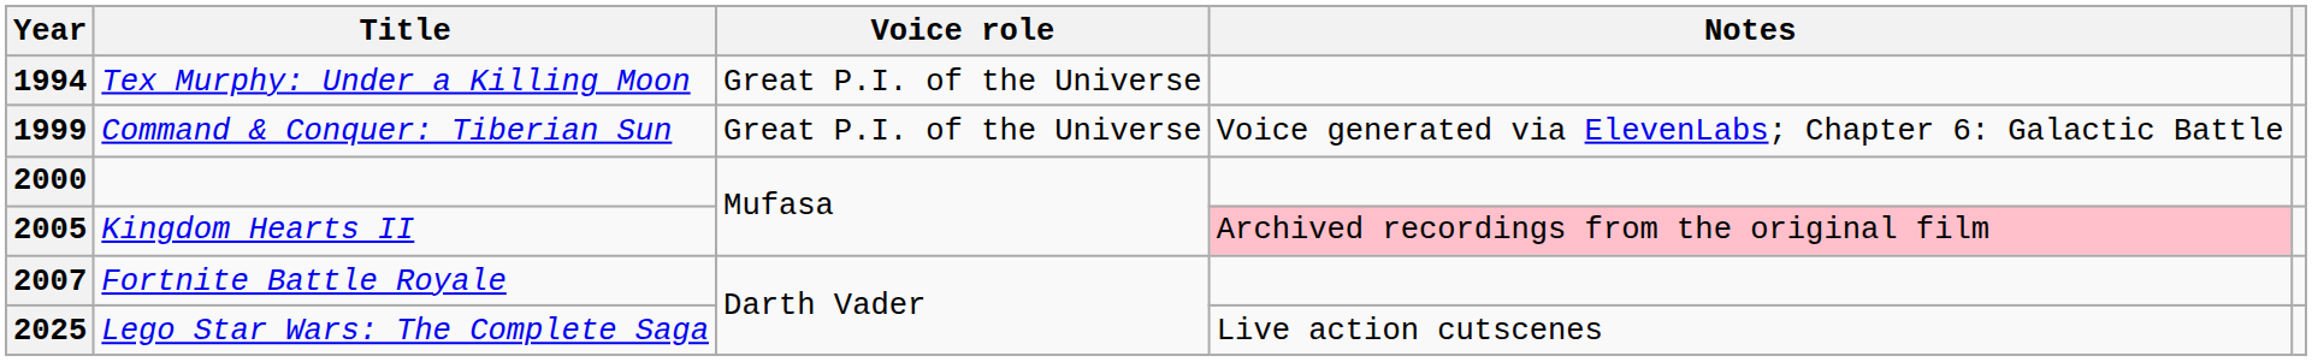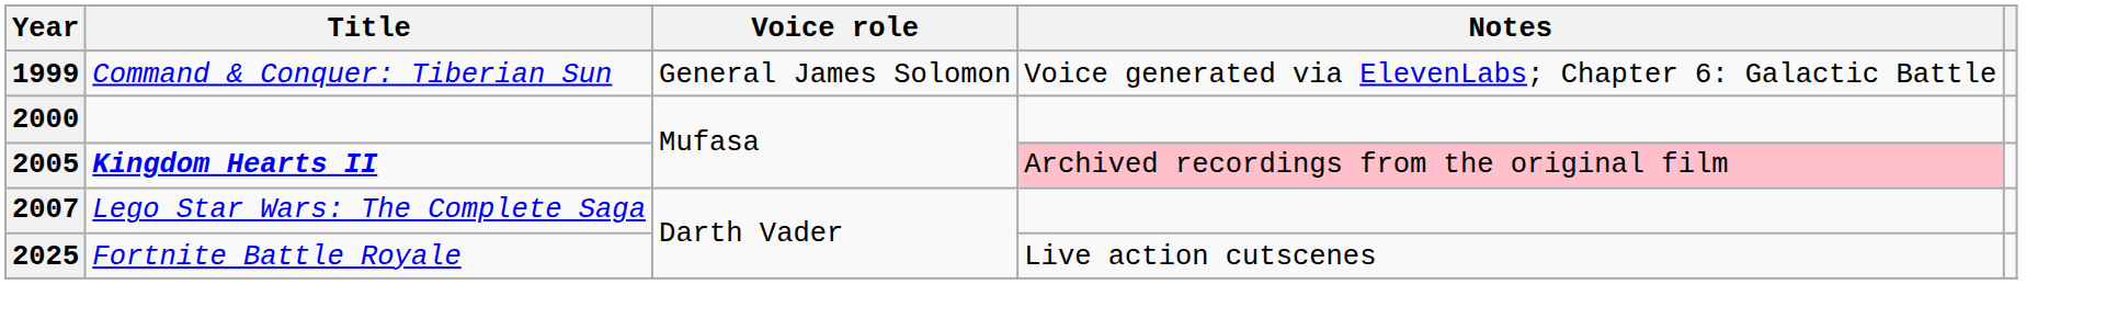 <table class="wikitable sortable plainrowheaders">
 <tr>
 <th scope="col">Year</th>
 <th scope="col">Title</th>
 <th scope="col">Voice role</th>
 <th scope="col" class="unsortable">Notes</th>
 <th scope="col" class="unsortable"></th>
 </tr>
 <tr>
-<th scope="row">1994</th>
-<td><em><a href='#'>Tex Murphy: Under a Killing Moon</a></em></td>
-<td>Great P.I. of the Universe</td>
-<td></td>
-<td style="text-align:center;"></td>
-</tr>
-<tr>
 <th scope="row">1999</th>
 <td><em><a href='#'>Command & Conquer: Tiberian Sun</a></em></td>
-<td>Great P.I. of the Universe</td>
+<td>General James Solomon</td>
 <td>Voice generated via <a href='#'>ElevenLabs</a>; Chapter 6: Galactic Battle</td>
 <td style="text-align:center;"></td>
 </tr>
 <tr>
 <th scope="row">2000</th>
 <td></td>
 <td rowspan="2">Mufasa</td>
 <td></td>
 <td style="text-align:center;"></td>
 </tr>
 <tr>
 <th scope="row">2005</th>
-<td><em><a href='#'>Kingdom Hearts II</a></em></td>
+<td><strong><em><a href='#'>Kingdom Hearts II</a></em></strong></td>
 <td style="background: pink;">Archived recordings from the original film</td>
 <td style="text-align:center;"></td>
 </tr>
 <tr>
 <th scope="row">2007</th>
-<td><a href='#'><em>Fortnite Battle Royale</em></a></td>
+<td><em><a href='#'>Lego Star Wars: The Complete Saga</a></em></td>
 <td rowspan="2">Darth Vader</td>
 <td></td>
 <td style="text-align:center;"></td>
 </tr>
 <tr>
 <th scope="row">2025</th>
-<td><em><a href='#'>Lego Star Wars: The Complete Saga</a></em></td>
+<td><a href='#'><em>Fortnite Battle Royale</em></a></td>
 <td>Live action cutscenes</td>
 <td style="text-align: center;"></td>
 </tr>
 </table>
